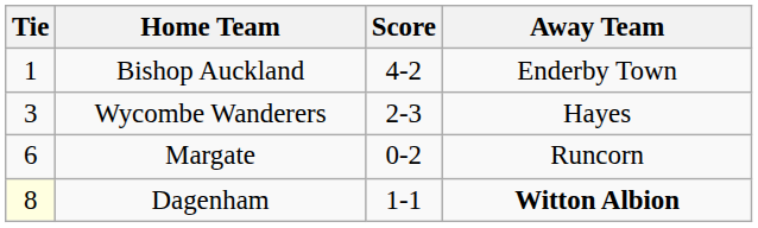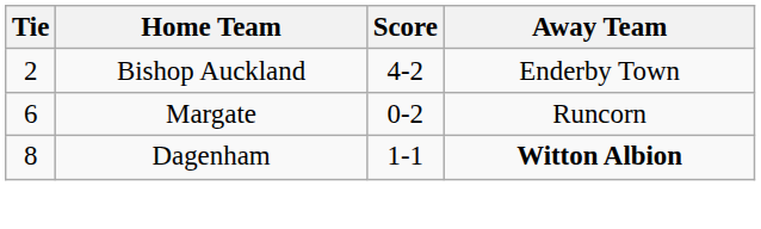 <table class="wikitable" style="text-align:center;">
 <tr>
 <th width=20>Tie</th>
 <th width=175>Home Team</th>
 <th width=20>Score</th>
 <th width=175>Away Team</th>
 </tr>
 <tr>
-<td>1</td>
+<td>2</td>
 <td>Bishop Auckland</td>
 <td>4-2</td>
 <td>Enderby Town</td>
-</tr>
-<tr>
-<td>3</td>
-<td>Wycombe Wanderers</td>
-<td>2-3</td>
-<td>Hayes</td>
 </tr>
 <tr>
 <td>6</td>
 <td>Margate</td>
 <td>0-2</td>
 <td>Runcorn</td>
 </tr>
 <tr>
-<td style="background: lightyellow;">8</td>
+<td>8</td>
 <td>Dagenham</td>
 <td>1-1</td>
 <td><strong>Witton Albion</strong></td>
 </tr>
 </table>
